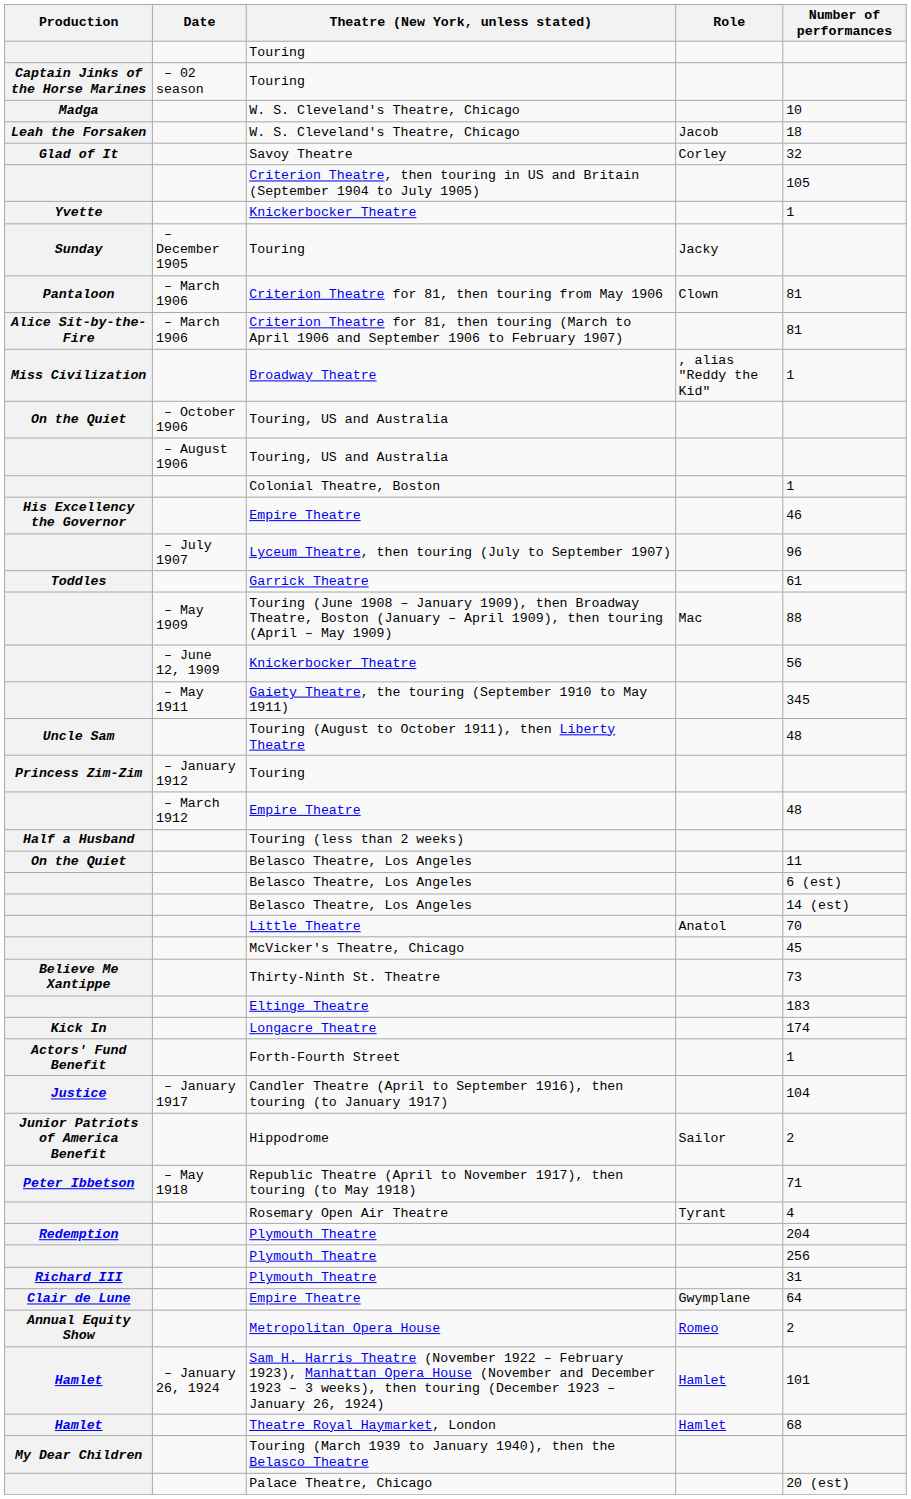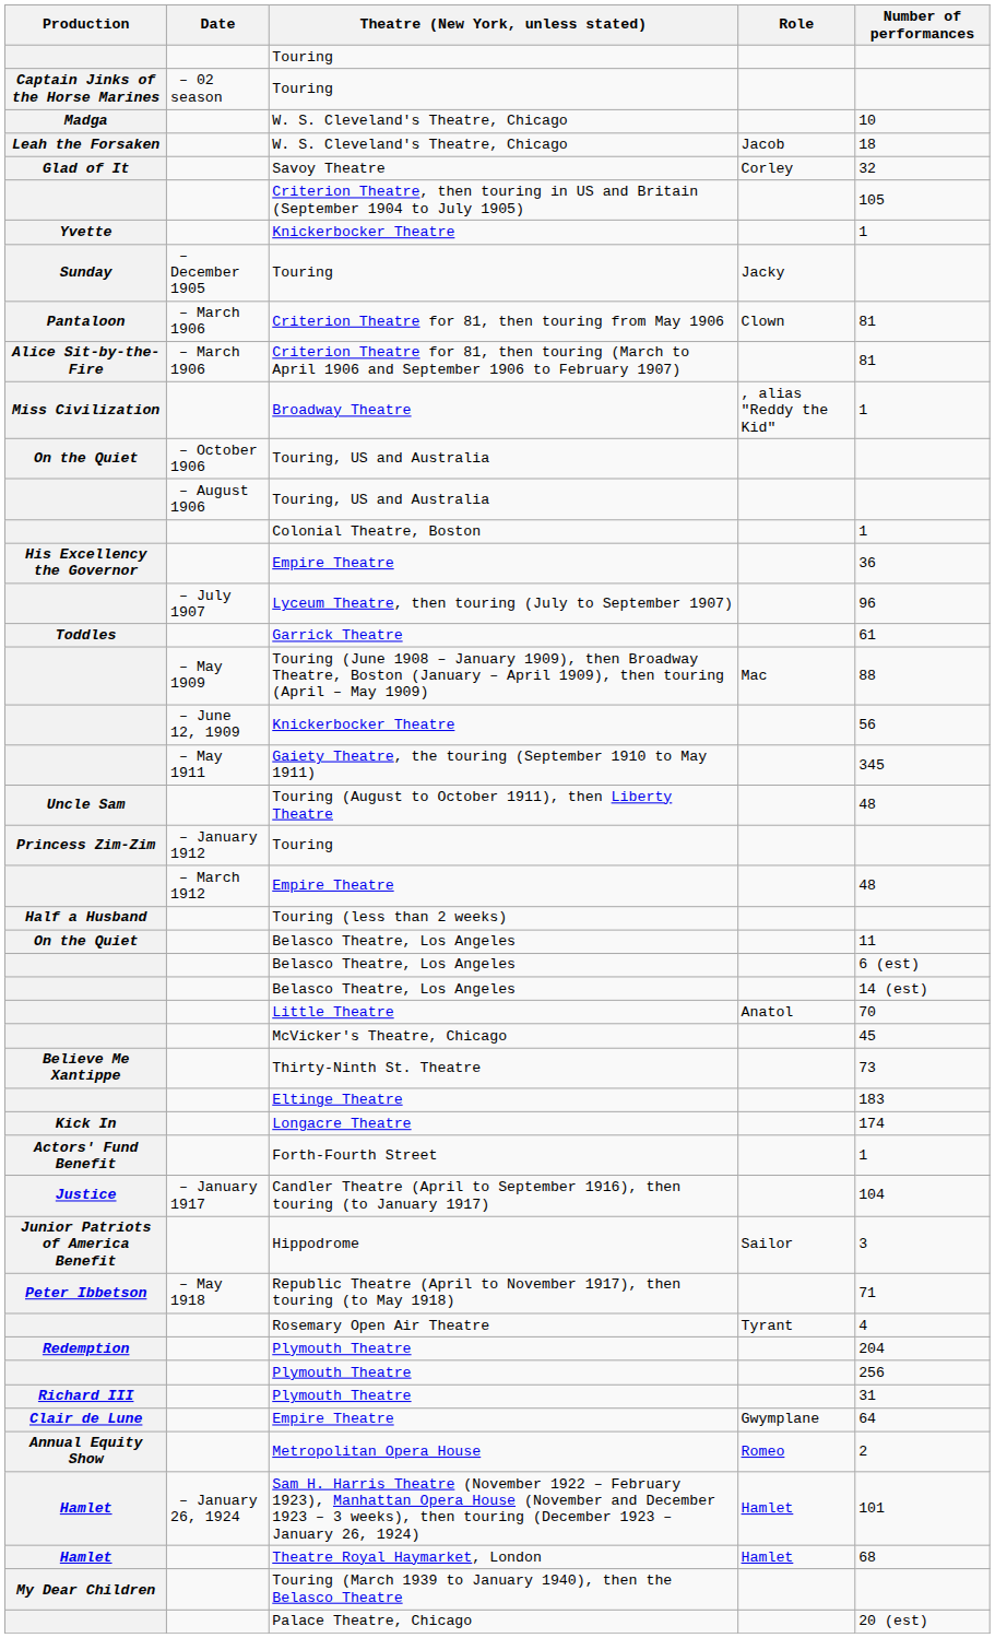 <table class="wikitable plainrowheaders sortable" style="width: 70%;">
 <tr>
 <th scope="col">Production</th>
 <th scope="col">Date</th>
 <th scope="col">Theatre (New York, unless stated)</th>
 <th scope="col">Role</th>
 <th scope="col">Number of performances</th>
 </tr>
 <tr>
 <th scope="row"></th>
 <td></td>
 <td>Touring</td>
 <td></td>
 <td></td>
 </tr>
 <tr>
 <th scope="row"><em>Captain Jinks of the Horse Marines</em></th>
 <td> – 02 season</td>
 <td>Touring</td>
 <td></td>
 <td></td>
 </tr>
 <tr>
 <th scope="row"><em>Madga</em></th>
 <td></td>
 <td>W. S. Cleveland's Theatre, Chicago</td>
 <td></td>
 <td>10</td>
 </tr>
 <tr>
 <th scope="row"><em>Leah the Forsaken</em></th>
 <td></td>
 <td>W. S. Cleveland's Theatre, Chicago</td>
 <td>Jacob</td>
 <td>18</td>
 </tr>
 <tr>
 <th scope="row"><em>Glad of It</em></th>
 <td></td>
 <td>Savoy Theatre</td>
 <td>Corley</td>
 <td>32</td>
 </tr>
 <tr>
 <th scope="row"></th>
 <td></td>
 <td><a href='#'>Criterion Theatre</a>, then touring in US and Britain (September 1904 to July 1905)</td>
 <td></td>
 <td>105</td>
 </tr>
 <tr>
 <th scope="row"><em>Yvette</em></th>
 <td></td>
 <td><a href='#'>Knickerbocker Theatre</a></td>
 <td></td>
 <td>1</td>
 </tr>
 <tr>
 <th scope="row"><em>Sunday</em></th>
 <td> – December 1905</td>
 <td>Touring</td>
 <td>Jacky</td>
 <td></td>
 </tr>
 <tr>
 <th scope="row"><em>Pantaloon</em></th>
 <td> – March 1906</td>
 <td><a href='#'>Criterion Theatre</a> for 81, then touring from May 1906</td>
 <td>Clown</td>
 <td>81</td>
 </tr>
 <tr>
 <th scope="row"><em>Alice Sit-by-the-Fire</em></th>
 <td> – March 1906</td>
 <td><a href='#'>Criterion Theatre</a> for 81, then touring (March to April 1906 and September 1906 to February 1907)</td>
 <td></td>
 <td>81</td>
 </tr>
 <tr>
 <th scope="row"><em>Miss Civilization</em></th>
 <td></td>
 <td><a href='#'>Broadway Theatre</a></td>
 <td>, alias "Reddy the Kid"</td>
 <td>1</td>
 </tr>
 <tr>
 <th scope="row"><em>On the Quiet</em></th>
 <td> – October 1906</td>
 <td>Touring, US and Australia</td>
 <td></td>
 <td></td>
 </tr>
 <tr>
 <th scope="row"></th>
 <td> – August 1906</td>
 <td>Touring, US and Australia</td>
 <td></td>
 <td></td>
 </tr>
 <tr>
 <th scope="row"></th>
 <td></td>
 <td>Colonial Theatre, Boston</td>
 <td></td>
 <td>1</td>
 </tr>
 <tr>
 <th scope="row"><em>His Excellency the Governor</em></th>
 <td></td>
 <td><a href='#'>Empire Theatre</a></td>
 <td></td>
-<td>46</td>
+<td>36</td>
 </tr>
 <tr>
 <th scope="row"></th>
 <td> – July 1907</td>
 <td><a href='#'>Lyceum Theatre</a>, then touring (July to September 1907)</td>
 <td></td>
 <td>96</td>
 </tr>
 <tr>
 <th scope="row"><em>Toddles</em></th>
 <td></td>
 <td><a href='#'>Garrick Theatre</a></td>
 <td></td>
 <td>61</td>
 </tr>
 <tr>
 <th scope="row"></th>
 <td> – May 1909</td>
 <td>Touring (June 1908 – January 1909), then Broadway Theatre, Boston (January – April 1909), then touring (April – May 1909)</td>
 <td>Mac</td>
 <td>88</td>
 </tr>
 <tr>
 <th scope="row"></th>
 <td> – June 12, 1909</td>
 <td><a href='#'>Knickerbocker Theatre</a></td>
 <td></td>
 <td>56</td>
 </tr>
 <tr>
 <th scope="row"></th>
 <td> – May 1911</td>
 <td><a href='#'>Gaiety Theatre</a>, the touring (September 1910 to May 1911)</td>
 <td></td>
 <td>345</td>
 </tr>
 <tr>
 <th scope="row"><em>Uncle Sam</em></th>
 <td></td>
 <td>Touring (August to October 1911), then <a href='#'>Liberty Theatre</a></td>
 <td></td>
 <td>48</td>
 </tr>
 <tr>
 <th scope="row"><em>Princess Zim-Zim</em></th>
 <td> – January 1912</td>
 <td>Touring</td>
 <td></td>
 <td></td>
 </tr>
 <tr>
 <th scope="row"></th>
 <td> – March 1912</td>
 <td><a href='#'>Empire Theatre</a></td>
 <td></td>
 <td>48</td>
 </tr>
 <tr>
 <th scope="row"><em>Half a Husband</em></th>
 <td></td>
 <td>Touring (less than 2 weeks)</td>
 <td></td>
 <td></td>
 </tr>
 <tr>
 <th scope="row"><em>On the Quiet</em></th>
 <td></td>
 <td>Belasco Theatre, Los Angeles</td>
 <td></td>
 <td>11</td>
 </tr>
 <tr>
 <th scope="row"></th>
 <td></td>
 <td>Belasco Theatre, Los Angeles</td>
 <td></td>
 <td>6 (est)</td>
 </tr>
 <tr>
 <th scope="row"></th>
 <td></td>
 <td>Belasco Theatre, Los Angeles</td>
 <td></td>
 <td>14 (est)</td>
 </tr>
 <tr>
 <th scope="row"></th>
 <td></td>
 <td><a href='#'>Little Theatre</a></td>
 <td>Anatol</td>
 <td>70</td>
 </tr>
 <tr>
 <th scope="row"></th>
 <td></td>
 <td>McVicker's Theatre, Chicago</td>
 <td></td>
 <td>45</td>
 </tr>
 <tr>
 <th scope="row"><em>Believe Me Xantippe</em></th>
 <td></td>
 <td>Thirty-Ninth St. Theatre</td>
 <td></td>
 <td>73</td>
 </tr>
 <tr>
 <th scope="row"></th>
 <td></td>
 <td><a href='#'>Eltinge Theatre</a></td>
 <td></td>
 <td>183</td>
 </tr>
 <tr>
 <th scope="row"><em>Kick In</em></th>
 <td></td>
 <td><a href='#'>Longacre Theatre</a></td>
 <td></td>
 <td>174</td>
 </tr>
 <tr>
 <th scope="row"><em>Actors' Fund Benefit</em></th>
 <td></td>
 <td>Forth-Fourth Street</td>
 <td></td>
 <td>1</td>
 </tr>
 <tr>
 <th scope="row"><em><a href='#'>Justice</a></em></th>
 <td> – January 1917</td>
 <td>Candler Theatre (April to September 1916), then touring (to January 1917)</td>
 <td></td>
 <td>104</td>
 </tr>
 <tr>
 <th scope="row"><em>Junior Patriots of America Benefit</em></th>
 <td></td>
 <td>Hippodrome</td>
 <td>Sailor</td>
-<td>2</td>
+<td>3</td>
 </tr>
 <tr>
 <th scope="row"><em><a href='#'>Peter Ibbetson</a></em></th>
 <td> – May 1918</td>
 <td>Republic Theatre (April to November 1917), then touring (to May 1918)</td>
 <td></td>
 <td>71</td>
 </tr>
 <tr>
 <th scope="row"></th>
 <td></td>
 <td>Rosemary Open Air Theatre</td>
 <td>Tyrant</td>
 <td>4</td>
 </tr>
 <tr>
 <th scope="row"><em><a href='#'>Redemption</a></em></th>
 <td></td>
 <td><a href='#'>Plymouth Theatre</a></td>
 <td></td>
 <td>204</td>
 </tr>
 <tr>
 <th scope="row"></th>
 <td></td>
 <td><a href='#'>Plymouth Theatre</a></td>
 <td></td>
 <td>256</td>
 </tr>
 <tr>
 <th scope="row"><em><a href='#'>Richard III</a></em></th>
 <td></td>
 <td><a href='#'>Plymouth Theatre</a></td>
 <td></td>
 <td>31</td>
 </tr>
 <tr>
 <th scope="row"><em><a href='#'>Clair de Lune</a></em></th>
 <td></td>
 <td><a href='#'>Empire Theatre</a></td>
 <td>Gwymplane</td>
 <td>64</td>
 </tr>
 <tr>
 <th scope="row"><em>Annual Equity Show</em></th>
 <td></td>
 <td><a href='#'>Metropolitan Opera House</a></td>
 <td><a href='#'>Romeo</a></td>
 <td>2</td>
 </tr>
 <tr>
 <th scope="row"><em><a href='#'>Hamlet</a></em></th>
 <td> – January 26, 1924</td>
 <td><a href='#'>Sam H. Harris Theatre</a> (November 1922 – February 1923), <a href='#'>Manhattan Opera House</a> (November and December 1923 – 3 weeks), then touring (December 1923 – January 26, 1924)</td>
 <td><a href='#'>Hamlet</a></td>
 <td>101</td>
 </tr>
 <tr>
 <th scope="row"><em><a href='#'>Hamlet</a></em></th>
 <td></td>
 <td><a href='#'>Theatre Royal Haymarket</a>, London</td>
 <td><a href='#'>Hamlet</a></td>
 <td>68</td>
 </tr>
 <tr>
 <th scope="row"><em>My Dear Children</em></th>
 <td></td>
 <td>Touring (March 1939 to January 1940), then the <a href='#'>Belasco Theatre</a></td>
 <td></td>
 <td></td>
 </tr>
 <tr>
 <th scope="row"></th>
 <td></td>
 <td>Palace Theatre, Chicago</td>
 <td></td>
 <td>20 (est)</td>
 </tr>
 </table>
